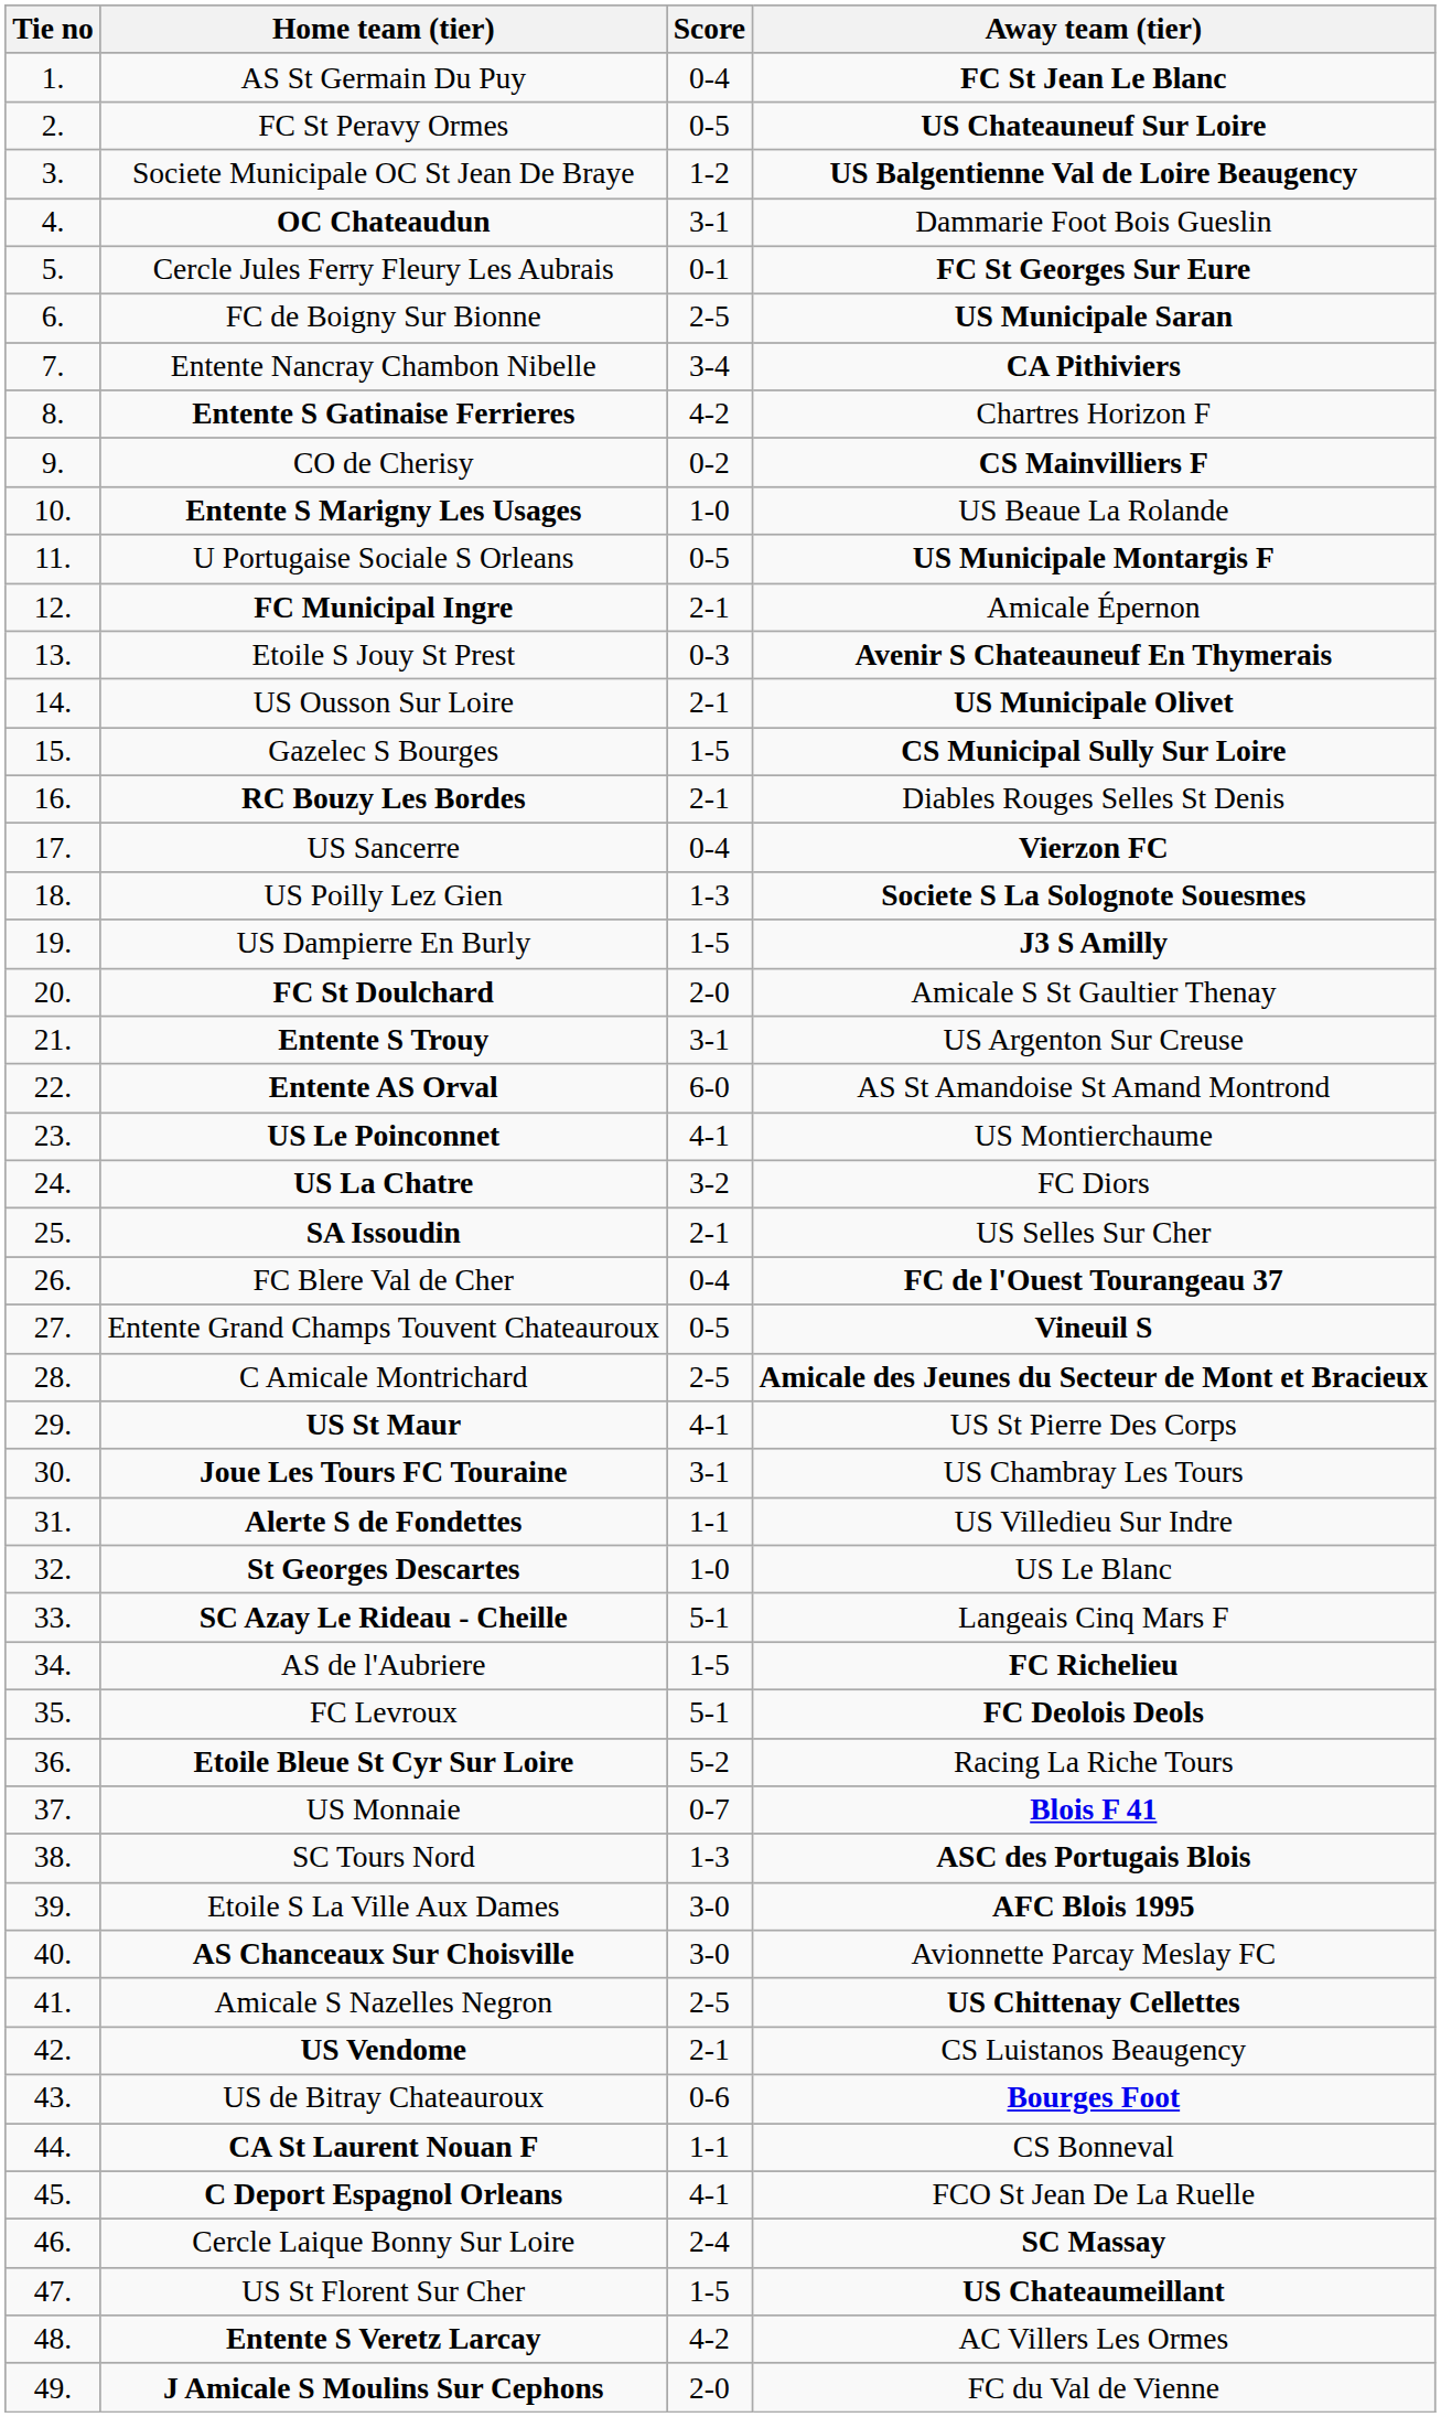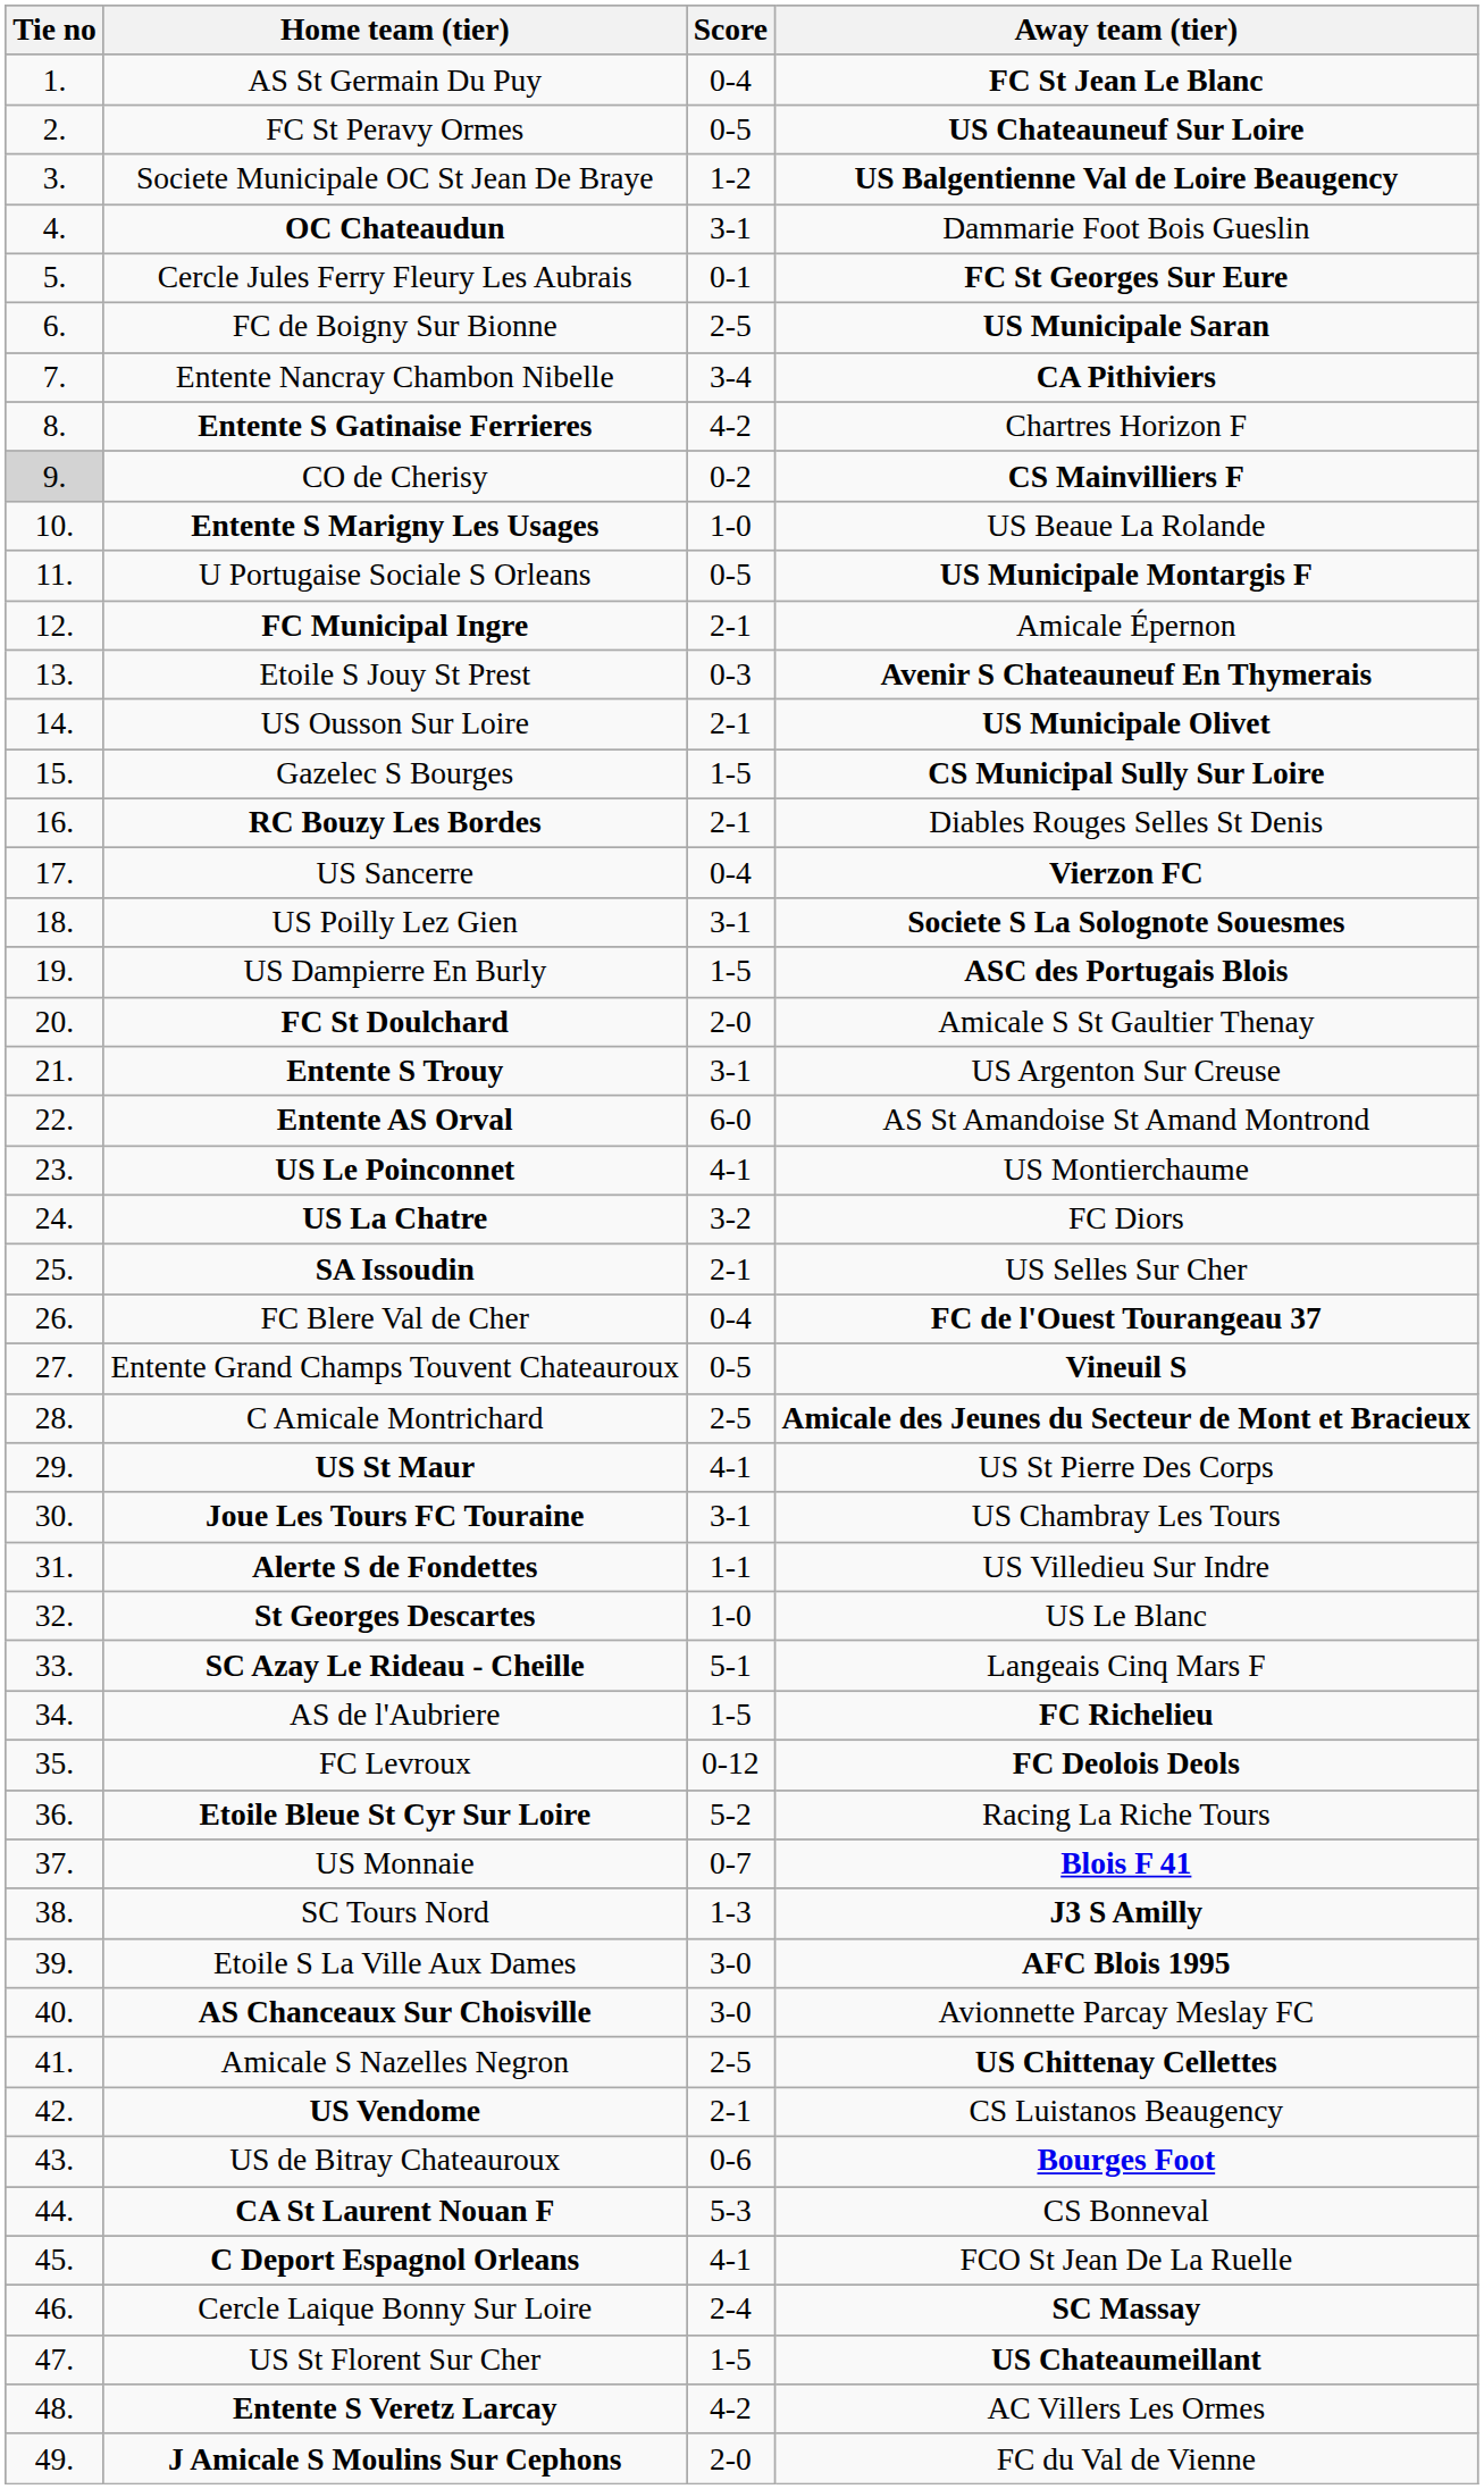 <table class="wikitable" style="text-align: center">
 <tr>
 <th>Tie no</th>
 <th>Home team (tier)</th>
 <th>Score</th>
 <th>Away team (tier)</th>
 </tr>
 <tr>
 <td>1.</td>
 <td>AS St Germain Du Puy</td>
 <td>0-4</td>
 <td><strong>FC St Jean Le Blanc</strong></td>
 </tr>
 <tr>
 <td>2.</td>
 <td>FC St Peravy Ormes</td>
 <td>0-5</td>
 <td><strong>US Chateauneuf Sur Loire</strong></td>
 </tr>
 <tr>
 <td>3.</td>
 <td>Societe Municipale OC St Jean De Braye</td>
 <td>1-2</td>
 <td><strong>US Balgentienne Val de Loire Beaugency</strong></td>
 </tr>
 <tr>
 <td>4.</td>
 <td><strong>OC Chateaudun</strong></td>
 <td>3-1</td>
 <td>Dammarie Foot Bois Gueslin</td>
 </tr>
 <tr>
 <td>5.</td>
 <td>Cercle Jules Ferry Fleury Les Aubrais</td>
 <td>0-1</td>
 <td><strong>FC St Georges Sur Eure</strong></td>
 </tr>
 <tr>
 <td>6.</td>
 <td>FC de Boigny Sur Bionne</td>
 <td>2-5 </td>
 <td><strong>US Municipale Saran</strong></td>
 </tr>
 <tr>
 <td>7.</td>
 <td>Entente Nancray Chambon Nibelle</td>
 <td>3-4 </td>
 <td><strong>CA Pithiviers</strong></td>
 </tr>
 <tr>
 <td>8.</td>
 <td><strong>Entente S Gatinaise Ferrieres</strong></td>
 <td>4-2</td>
 <td>Chartres Horizon F</td>
 </tr>
 <tr>
-<td>9.</td>
+<td style="background: lightgrey;">9.</td>
 <td>CO de Cherisy</td>
 <td>0-2</td>
 <td><strong>CS Mainvilliers F</strong></td>
 </tr>
 <tr>
 <td>10.</td>
 <td><strong>Entente S Marigny Les Usages</strong></td>
 <td>1-0</td>
 <td>US Beaue La Rolande</td>
 </tr>
 <tr>
 <td>11.</td>
 <td>U Portugaise Sociale S Orleans</td>
 <td>0-5</td>
 <td><strong>US Municipale Montargis F</strong></td>
 </tr>
 <tr>
 <td>12.</td>
 <td><strong>FC Municipal Ingre</strong></td>
 <td>2-1</td>
 <td>Amicale Épernon</td>
 </tr>
 <tr>
 <td>13.</td>
 <td>Etoile S Jouy St Prest</td>
 <td>0-3</td>
 <td><strong>Avenir S Chateauneuf En Thymerais</strong></td>
 </tr>
 <tr>
 <td>14.</td>
 <td>US Ousson Sur Loire</td>
 <td>2-1</td>
 <td><strong>US Municipale Olivet</strong></td>
 </tr>
 <tr>
 <td>15.</td>
 <td>Gazelec S Bourges</td>
 <td>1-5</td>
 <td><strong>CS Municipal Sully Sur Loire</strong></td>
 </tr>
 <tr>
 <td>16.</td>
 <td><strong>RC Bouzy Les Bordes</strong></td>
 <td>2-1 </td>
 <td>Diables Rouges Selles St Denis</td>
 </tr>
 <tr>
 <td>17.</td>
 <td>US Sancerre</td>
 <td>0-4</td>
 <td><strong>Vierzon FC</strong></td>
 </tr>
 <tr>
 <td>18.</td>
 <td>US Poilly Lez Gien</td>
-<td>1-3</td>
+<td>3-1</td>
 <td><strong>Societe S La Solognote Souesmes</strong></td>
 </tr>
 <tr>
 <td>19.</td>
 <td>US Dampierre En Burly</td>
 <td>1-5</td>
-<td><strong>J3 S Amilly</strong></td>
+<td><strong>ASC des Portugais Blois</strong></td>
 </tr>
 <tr>
 <td>20.</td>
 <td><strong>FC St Doulchard</strong></td>
 <td>2-0</td>
 <td>Amicale S St Gaultier Thenay</td>
 </tr>
 <tr>
 <td>21.</td>
 <td><strong>Entente S Trouy</strong></td>
 <td>3-1</td>
 <td>US Argenton Sur Creuse</td>
 </tr>
 <tr>
 <td>22.</td>
 <td><strong>Entente AS Orval</strong></td>
 <td>6-0</td>
 <td>AS St Amandoise St Amand Montrond</td>
 </tr>
 <tr>
 <td>23.</td>
 <td><strong>US Le Poinconnet</strong></td>
 <td>4-1</td>
 <td>US Montierchaume</td>
 </tr>
 <tr>
 <td>24.</td>
 <td><strong>US La Chatre</strong></td>
 <td>3-2</td>
 <td>FC Diors</td>
 </tr>
 <tr>
 <td>25.</td>
 <td><strong>SA Issoudin</strong></td>
 <td>2-1</td>
 <td>US Selles Sur Cher</td>
 </tr>
 <tr>
 <td>26.</td>
 <td>FC Blere Val de Cher</td>
 <td>0-4</td>
 <td><strong>FC de l'Ouest Tourangeau 37</strong></td>
 </tr>
 <tr>
 <td>27.</td>
 <td>Entente Grand Champs Touvent Chateauroux</td>
 <td>0-5</td>
 <td><strong>Vineuil S</strong></td>
 </tr>
 <tr>
 <td>28.</td>
 <td>C Amicale Montrichard</td>
 <td>2-5</td>
 <td><strong>Amicale des Jeunes du Secteur de Mont et Bracieux</strong></td>
 </tr>
 <tr>
 <td>29.</td>
 <td><strong>US St Maur</strong></td>
 <td>4-1 </td>
 <td>US St Pierre Des Corps</td>
 </tr>
 <tr>
 <td>30.</td>
 <td><strong>Joue Les Tours FC Touraine</strong></td>
 <td>3-1</td>
 <td>US Chambray Les Tours</td>
 </tr>
 <tr>
 <td>31.</td>
 <td><strong>Alerte S de Fondettes</strong></td>
 <td>1-1 </td>
 <td>US Villedieu Sur Indre</td>
 </tr>
 <tr>
 <td>32.</td>
 <td><strong>St Georges Descartes</strong></td>
 <td>1-0</td>
 <td>US Le Blanc</td>
 </tr>
 <tr>
 <td>33.</td>
 <td><strong>SC Azay Le Rideau - Cheille</strong></td>
 <td>5-1</td>
 <td>Langeais Cinq Mars F</td>
 </tr>
 <tr>
 <td>34.</td>
 <td>AS de l'Aubriere</td>
 <td>1-5</td>
 <td><strong>FC Richelieu</strong></td>
 </tr>
 <tr>
 <td>35.</td>
 <td>FC Levroux</td>
-<td>5-1</td>
+<td>0-12</td>
 <td><strong>FC Deolois Deols</strong></td>
 </tr>
 <tr>
 <td>36.</td>
 <td><strong>Etoile Bleue St Cyr Sur Loire</strong></td>
 <td>5-2</td>
 <td>Racing La Riche Tours</td>
 </tr>
 <tr>
 <td>37.</td>
 <td>US Monnaie</td>
 <td>0-7</td>
 <td><strong><a href='#'>Blois F 41</a></strong></td>
 </tr>
 <tr>
 <td>38.</td>
 <td>SC Tours Nord</td>
 <td>1-3</td>
-<td><strong>ASC des Portugais Blois</strong></td>
+<td><strong>J3 S Amilly</strong></td>
 </tr>
 <tr>
 <td>39.</td>
 <td>Etoile S La Ville Aux Dames</td>
 <td>3-0</td>
 <td><strong>AFC Blois 1995</strong></td>
 </tr>
 <tr>
 <td>40.</td>
 <td><strong>AS Chanceaux Sur Choisville</strong></td>
 <td>3-0</td>
 <td>Avionnette Parcay Meslay FC</td>
 </tr>
 <tr>
 <td>41.</td>
 <td>Amicale S Nazelles Negron</td>
 <td>2-5</td>
 <td><strong>US Chittenay Cellettes</strong></td>
 </tr>
 <tr>
 <td>42.</td>
 <td><strong>US Vendome</strong></td>
 <td>2-1</td>
 <td>CS Luistanos Beaugency</td>
 </tr>
 <tr>
 <td>43.</td>
 <td>US de Bitray Chateauroux</td>
 <td>0-6</td>
 <td><strong><a href='#'>Bourges Foot</a></strong></td>
 </tr>
 <tr>
 <td>44.</td>
 <td><strong>CA St Laurent Nouan F</strong></td>
-<td>1-1 </td>
+<td>5-3</td>
 <td>CS Bonneval</td>
 </tr>
 <tr>
 <td>45.</td>
 <td><strong>C Deport Espagnol Orleans</strong></td>
 <td>4-1</td>
 <td>FCO St Jean De La Ruelle</td>
 </tr>
 <tr>
 <td>46.</td>
 <td>Cercle Laique Bonny Sur Loire</td>
 <td>2-4</td>
 <td><strong>SC Massay</strong></td>
 </tr>
 <tr>
 <td>47.</td>
 <td>US St Florent Sur Cher</td>
 <td>1-5</td>
 <td><strong>US Chateaumeillant</strong></td>
 </tr>
 <tr>
 <td>48.</td>
 <td><strong>Entente S Veretz Larcay</strong></td>
 <td>4-2</td>
 <td>AC Villers Les Ormes</td>
 </tr>
 <tr>
 <td>49.</td>
 <td><strong>J Amicale S Moulins Sur Cephons</strong></td>
 <td>2-0</td>
 <td>FC du Val de Vienne</td>
 </tr>
 </table>
